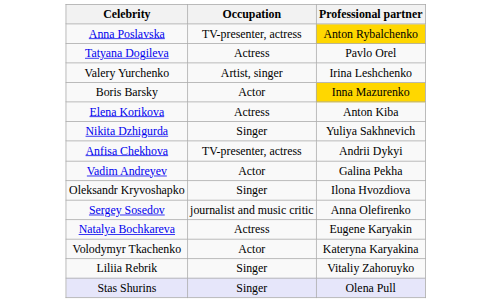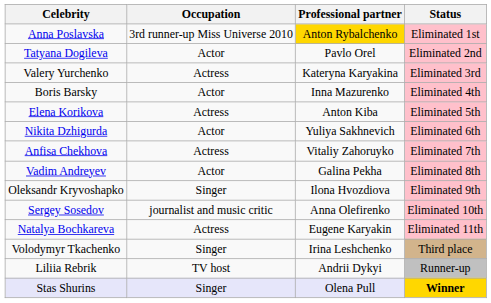 <table class="wikitable sortable" style="margin:auto; text-align:center; font-size:95%;">
 <tr>
 <th>Celebrity</th>
 <th>Occupation</th>
 <th>Professional partner</th>
+<th>Status</th>
 </tr>
 <tr>
 <td><a href='#'>Anna Poslavska</a></td>
-<td>TV-presenter, actress</td>
+<td>3rd runner-up Miss Universe 2010</td>
 <td style="background: gold;">Anton Rybalchenko</td>
+<td style="background:pink;">Eliminated 1st</td>
 </tr>
 <tr>
 <td><a href='#'>Tatyana Dogileva</a></td>
-<td>Actress</td>
+<td>Actor</td>
 <td>Pavlo Orel</td>
+<td style="background:pink;">Eliminated 2nd</td>
 </tr>
 <tr>
 <td>Valery Yurchenko</td>
-<td>Artist, singer</td>
-<td>Irina Leshchenko</td>
+<td>Actress</td>
+<td>Kateryna Karyakina</td>
+<td style="background:pink;">Eliminated 3rd</td>
 </tr>
 <tr>
 <td>Boris Barsky</td>
 <td>Actor</td>
-<td style="background: gold;">Inna Mazurenko</td>
+<td>Inna Mazurenko</td>
+<td style="background:pink;">Eliminated 4th</td>
 </tr>
 <tr>
 <td><a href='#'>Elena Korikova</a></td>
 <td>Actress</td>
 <td>Anton Kiba</td>
+<td style="background:pink;">Eliminated 5th</td>
 </tr>
 <tr>
 <td><a href='#'>Nikita Dzhigurda</a></td>
-<td>Singer</td>
+<td>Actor</td>
 <td>Yuliya Sakhnevich</td>
+<td style="background:pink;">Eliminated 6th</td>
 </tr>
 <tr>
 <td><a href='#'>Anfisa Chekhova</a></td>
-<td>TV-presenter, actress</td>
-<td>Andrii Dykyi</td>
+<td>Actress</td>
+<td>Vitaliy Zahoruyko</td>
+<td style="background:pink;">Eliminated 7th</td>
 </tr>
 <tr>
 <td><a href='#'>Vadim Andreyev</a></td>
 <td>Actor</td>
 <td>Galina Pekha</td>
+<td style="background:pink;">Eliminated 8th</td>
 </tr>
 <tr>
 <td>Oleksandr Kryvoshapko</td>
 <td>Singer</td>
 <td>Ilona Hvozdiova</td>
+<td style="background:pink;">Eliminated 9th</td>
 </tr>
 <tr>
 <td><a href='#'>Sergey Sosedov</a></td>
 <td>journalist and music critic</td>
 <td>Anna Olefirenko</td>
+<td style="background:pink;">Eliminated 10th</td>
 </tr>
 <tr>
 <td><a href='#'>Natalya Bochkareva</a></td>
 <td>Actress</td>
 <td>Eugene Karyakin</td>
+<td style="background:pink;">Eliminated 11th</td>
 </tr>
 <tr>
 <td>Volodymyr Tkachenko</td>
-<td>Actor</td>
-<td>Kateryna Karyakina</td>
+<td>Singer</td>
+<td>Irina Leshchenko</td>
+<td style="background:tan;">Third place</td>
 </tr>
 <tr>
 <td>Liliia Rebrik</td>
-<td>Singer</td>
-<td>Vitaliy Zahoruyko</td>
+<td>TV host</td>
+<td>Andrii Dykyi</td>
+<td style="background:silver;">Runner-up</td>
 </tr>
 <tr>
 <td style="background:lavender;">Stas Shurins</td>
 <td style="background:lavender;">Singer</td>
 <td style="background:lavender;">Olena Pull</td>
+<td style="background:gold;"><strong>Winner</strong></td>
 </tr>
 </table>
